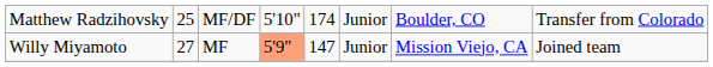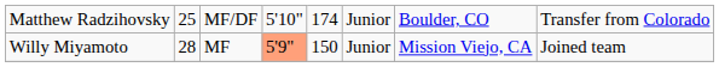 <table class="wikitable sortable" border="1">
 <tr>
 <td>Matthew Radzihovsky</td>
 <td>25</td>
 <td>MF/DF</td>
 <td>5'10"</td>
 <td>174</td>
 <td>Junior</td>
 <td><a href='#'>Boulder, CO</a></td>
 <td>Transfer from <a href='#'>Colorado</a></td>
 </tr>
 <tr>
 <td>Willy Miyamoto</td>
-<td>27</td>
+<td>28</td>
 <td>MF</td>
 <td style="background: lightsalmon;">5'9"</td>
-<td>147</td>
+<td>150</td>
 <td>Junior</td>
 <td><a href='#'>Mission Viejo, CA</a></td>
 <td>Joined team</td>
 </tr>
 <tr>
 </tr>
 </table>
